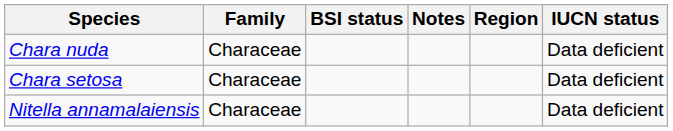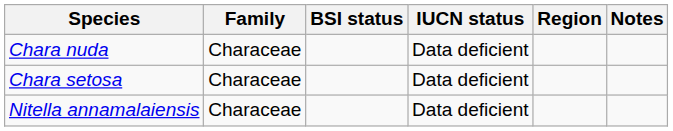 <table class="wikitable sortable">
 <tr>
 <th>Species</th>
 <th>Family</th>
 <th>BSI status</th>
+<th>IUCN status</th>
+<th>Region</th>
 <th>Notes</th>
-<th>Region</th>
-<th>IUCN status</th>
 </tr>
 <tr>
 <td><em><a href='#'>Chara nuda</a></em></td>
 <td>Characeae</td>
 <td></td>
+<td>Data deficient</td>
 <td></td>
 <td></td>
-<td>Data deficient</td>
 </tr>
 <tr>
 <td><em><a href='#'>Chara setosa</a></em></td>
 <td>Characeae</td>
 <td></td>
+<td>Data deficient</td>
 <td></td>
 <td></td>
-<td>Data deficient</td>
 </tr>
 <tr>
 <td><em><a href='#'>Nitella annamalaiensis</a></em></td>
 <td>Characeae</td>
 <td></td>
+<td>Data deficient</td>
 <td></td>
 <td></td>
-<td>Data deficient</td>
 </tr>
 </table>
